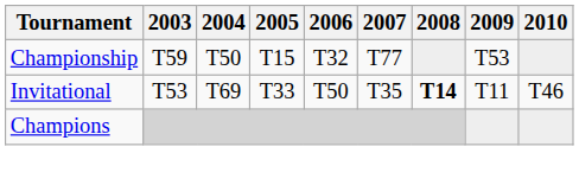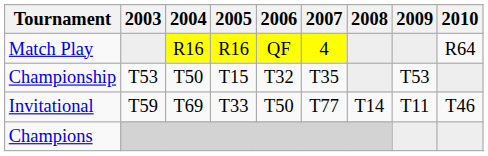 <table class="wikitable" style="text-align:center;">
 <tr>
 <th>Tournament</th>
 <th>2003</th>
 <th>2004</th>
 <th>2005</th>
 <th>2006</th>
 <th>2007</th>
 <th>2008</th>
 <th>2009</th>
 <th>2010</th>
 </tr>
 <tr>
+<td align="left"><a href='#'>Match Play</a></td>
+<td style="background:#eeeeee;"></td>
+<td style="background:yellow;">R16</td>
+<td style="background:yellow;">R16</td>
+<td style="background:yellow;">QF</td>
+<td style="background:yellow;">4</td>
+<td style="background:#eeeeee;"></td>
+<td style="background:#eeeeee;"></td>
+<td>R64</td>
+</tr>
+<tr>
 <td align="left"><a href='#'>Championship</a></td>
-<td>T59</td>
+<td>T53</td>
 <td>T50</td>
 <td>T15</td>
 <td>T32</td>
-<td>T77</td>
+<td>T35</td>
 <td style="background:#eeeeee;"></td>
 <td>T53</td>
 <td style="background:#eeeeee;"></td>
 </tr>
 <tr>
 <td align="left"><a href='#'>Invitational</a></td>
-<td>T53</td>
+<td>T59</td>
 <td>T69</td>
 <td>T33</td>
 <td>T50</td>
-<td>T35</td>
-<td><strong>T14</strong></td>
+<td>T77</td>
+<td>T14</td>
 <td>T11</td>
 <td>T46</td>
 </tr>
 <tr>
 <td align="left"><a href='#'>Champions</a></td>
 <td colspan=6 style="background:#D3D3D3;"></td>
 <td style="background:#eeeeee;"></td>
 <td style="background:#eeeeee;"></td>
 </tr>
 </table>
